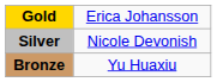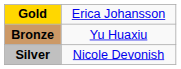 <table class="wikitable" style="text-align:center; " width="35%">
 <tr>
 <td bgcolor="gold"><strong>Gold</strong></td>
 <td><a href='#'>Erica Johansson</a><br>  <small><em></em></small></td>
 </tr>
 <tr>
+<td bgcolor="CC9966"><strong>Bronze</strong></td>
+<td><a href='#'>Yu Huaxiu</a><br>  <small><em></em></small></td>
+</tr>
+<tr>
 <td bgcolor="silver"><strong>Silver</strong></td>
 <td><a href='#'>Nicole Devonish</a><br>  <small><em></em></small></td>
 </tr>
-<tr>
-<td bgcolor="CC9966"><strong>Bronze</strong></td>
-<td><a href='#'>Yu Huaxiu</a><br>  <small><em></em></small></td>
-</tr>
 </table>
